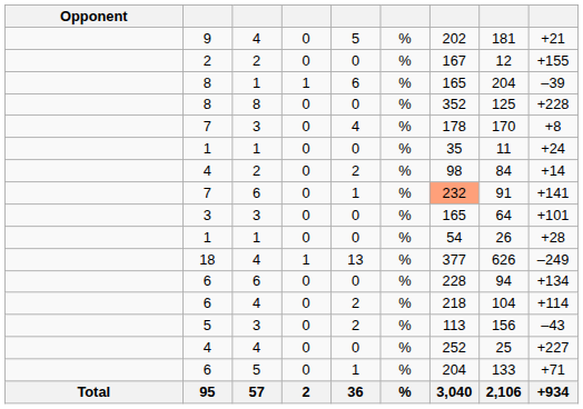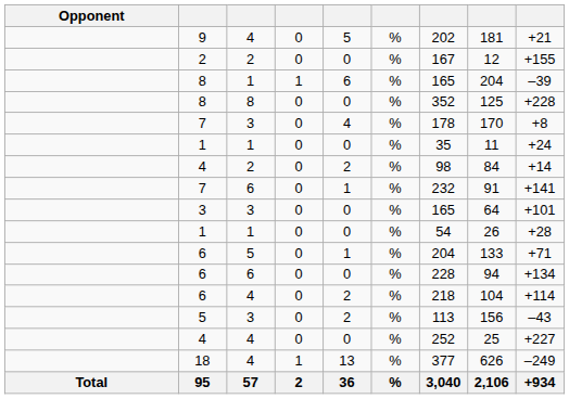 <table class="wikitable sortable" style="font-size:92%;">
 <tr>
 <th style="width:12em">Opponent</th>
 <th style="width:3em"></th>
 <th style="width:3em"></th>
 <th style="width:3em"></th>
 <th style="width:3em"></th>
 <th style="width:3em"></th>
 <th style="width:3em"></th>
 <th style="width:3em"></th>
 <th style="width:3em"></th>
 </tr>
 <tr>
 <td></td>
 <td align=center>9</td>
 <td align=center>4</td>
 <td align=center>0</td>
 <td align=center>5</td>
 <td align=center>%</td>
 <td align=center>202</td>
 <td align=center>181</td>
 <td align=center>+21</td>
 </tr>
 <tr>
 <td></td>
 <td align=center>2</td>
 <td align=center>2</td>
 <td align=center>0</td>
 <td align=center>0</td>
 <td align=center>%</td>
 <td align=center>167</td>
 <td align=center>12</td>
 <td align=center>+155</td>
 </tr>
 <tr>
 <td></td>
 <td align=center>8</td>
 <td align=center>1</td>
 <td align=center>1</td>
 <td align=center>6</td>
 <td align=center>%</td>
 <td align=center>165</td>
 <td align=center>204</td>
 <td align=center>–39</td>
 </tr>
 <tr>
 <td></td>
 <td align=center>8</td>
 <td align=center>8</td>
 <td align=center>0</td>
 <td align=center>0</td>
 <td align=center>%</td>
 <td align=center>352</td>
 <td align=center>125</td>
 <td align=center>+228</td>
 </tr>
 <tr>
 <td></td>
 <td align=center>7</td>
 <td align=center>3</td>
 <td align=center>0</td>
 <td align=center>4</td>
 <td align=center>%</td>
 <td align=center>178</td>
 <td align=center>170</td>
 <td align=center>+8</td>
 </tr>
 <tr>
 <td></td>
 <td align=center>1</td>
 <td align=center>1</td>
 <td align=center>0</td>
 <td align=center>0</td>
 <td align=center>%</td>
 <td align=center>35</td>
 <td align=center>11</td>
 <td align=center>+24</td>
 </tr>
 <tr>
 <td></td>
 <td align=center>4</td>
 <td align=center>2</td>
 <td align=center>0</td>
 <td align=center>2</td>
 <td align=center>%</td>
 <td align=center>98</td>
 <td align=center>84</td>
 <td align=center>+14</td>
 </tr>
 <tr>
 <td></td>
 <td align=center>7</td>
 <td align=center>6</td>
 <td align=center>0</td>
 <td align=center>1</td>
 <td align=center>%</td>
-<td align=center style="background: lightsalmon;">232</td>
+<td align=center>232</td>
 <td align=center>91</td>
 <td align=center>+141</td>
 </tr>
 <tr>
 <td></td>
 <td align=center>3</td>
 <td align=center>3</td>
 <td align=center>0</td>
 <td align=center>0</td>
 <td align=center>%</td>
 <td align=center>165</td>
 <td align=center>64</td>
 <td align=center>+101</td>
 </tr>
 <tr>
 <td></td>
 <td align=center>1</td>
 <td align=center>1</td>
 <td align=center>0</td>
 <td align=center>0</td>
 <td align=center>%</td>
 <td align=center>54</td>
 <td align=center>26</td>
 <td align=center>+28</td>
 </tr>
 <tr>
 <td></td>
-<td align=center>18</td>
-<td align=center>4</td>
+<td align=center>6</td>
+<td align=center>5</td>
+<td align=center>0</td>
 <td align=center>1</td>
-<td align=center>13</td>
 <td align=center>%</td>
-<td align=center>377</td>
-<td align=center>626</td>
-<td align=center>–249</td>
+<td align=center>204</td>
+<td align=center>133</td>
+<td align=center>+71</td>
 </tr>
 <tr>
 <td></td>
 <td align=center>6</td>
 <td align=center>6</td>
 <td align=center>0</td>
 <td align=center>0</td>
 <td align=center>%</td>
 <td align=center>228</td>
 <td align=center>94</td>
 <td align=center>+134</td>
 </tr>
 <tr>
 <td></td>
 <td align=center>6</td>
 <td align=center>4</td>
 <td align=center>0</td>
 <td align=center>2</td>
 <td align=center>%</td>
 <td align=center>218</td>
 <td align=center>104</td>
 <td align=center>+114</td>
 </tr>
 <tr>
 <td></td>
 <td align=center>5</td>
 <td align=center>3</td>
 <td align=center>0</td>
 <td align=center>2</td>
 <td align=center>%</td>
 <td align=center>113</td>
 <td align=center>156</td>
 <td align=center>–43</td>
 </tr>
 <tr>
 <td></td>
 <td align=center>4</td>
 <td align=center>4</td>
 <td align=center>0</td>
 <td align=center>0</td>
 <td align=center>%</td>
 <td align=center>252</td>
 <td align=center>25</td>
 <td align=center>+227</td>
 </tr>
 <tr>
 <td></td>
-<td align=center>6</td>
-<td align=center>5</td>
-<td align=center>0</td>
+<td align=center>18</td>
+<td align=center>4</td>
 <td align=center>1</td>
+<td align=center>13</td>
 <td align=center>%</td>
-<td align=center>204</td>
-<td align=center>133</td>
-<td align=center>+71</td>
+<td align=center>377</td>
+<td align=center>626</td>
+<td align=center>–249</td>
 </tr>
 <tr class="sortbottom">
 <th>Total</th>
 <th>95</th>
 <th>57</th>
 <th>2</th>
 <th>36</th>
 <th>%</th>
 <th>3,040</th>
 <th>2,106</th>
 <th>+934</th>
 </tr>
 </table>
